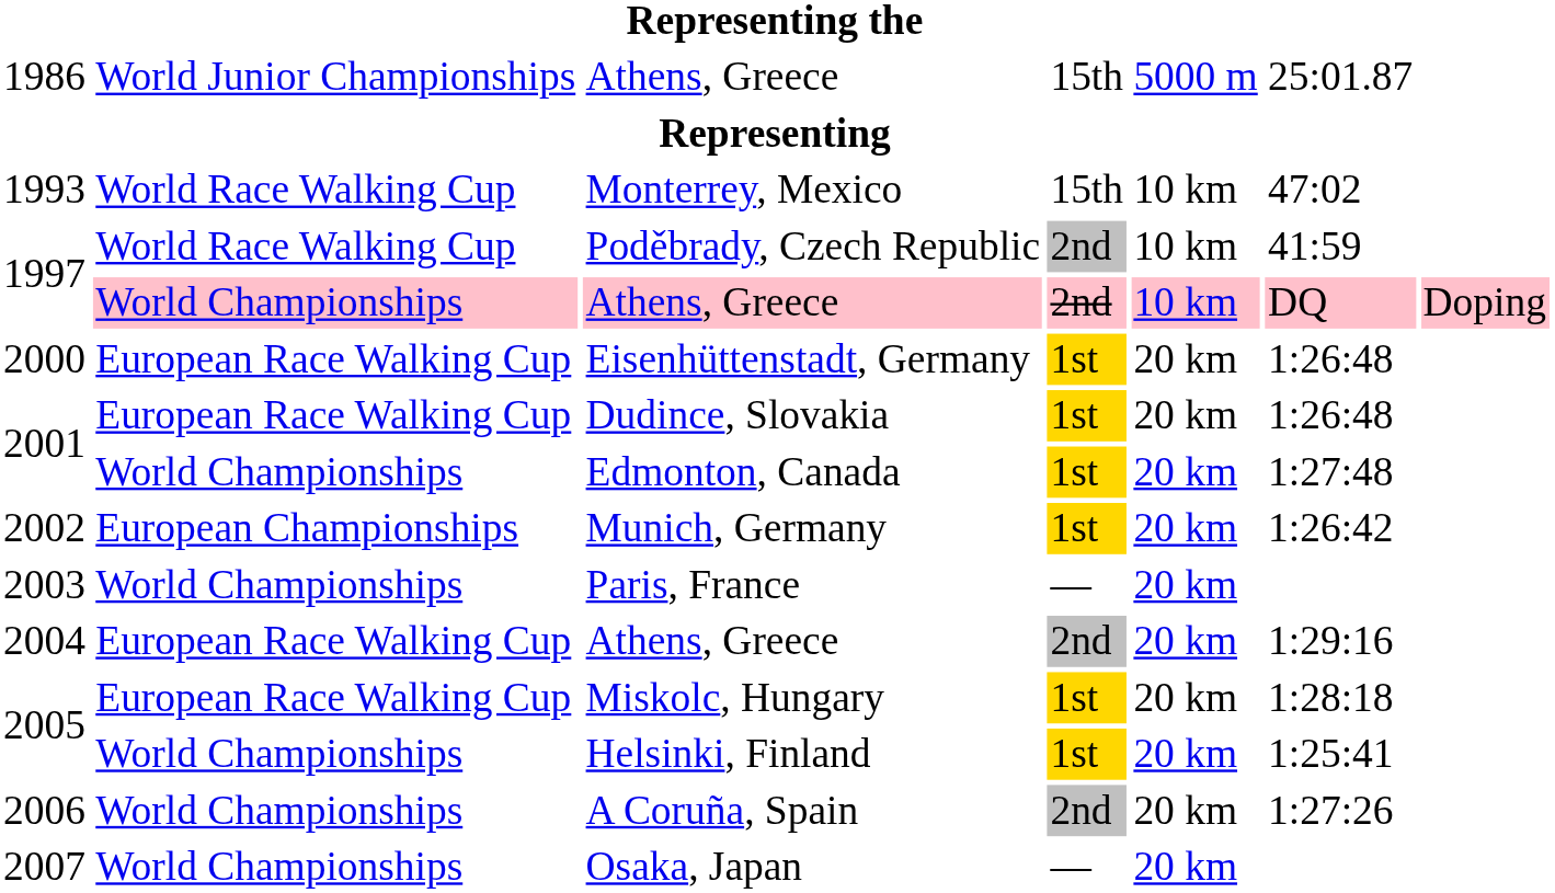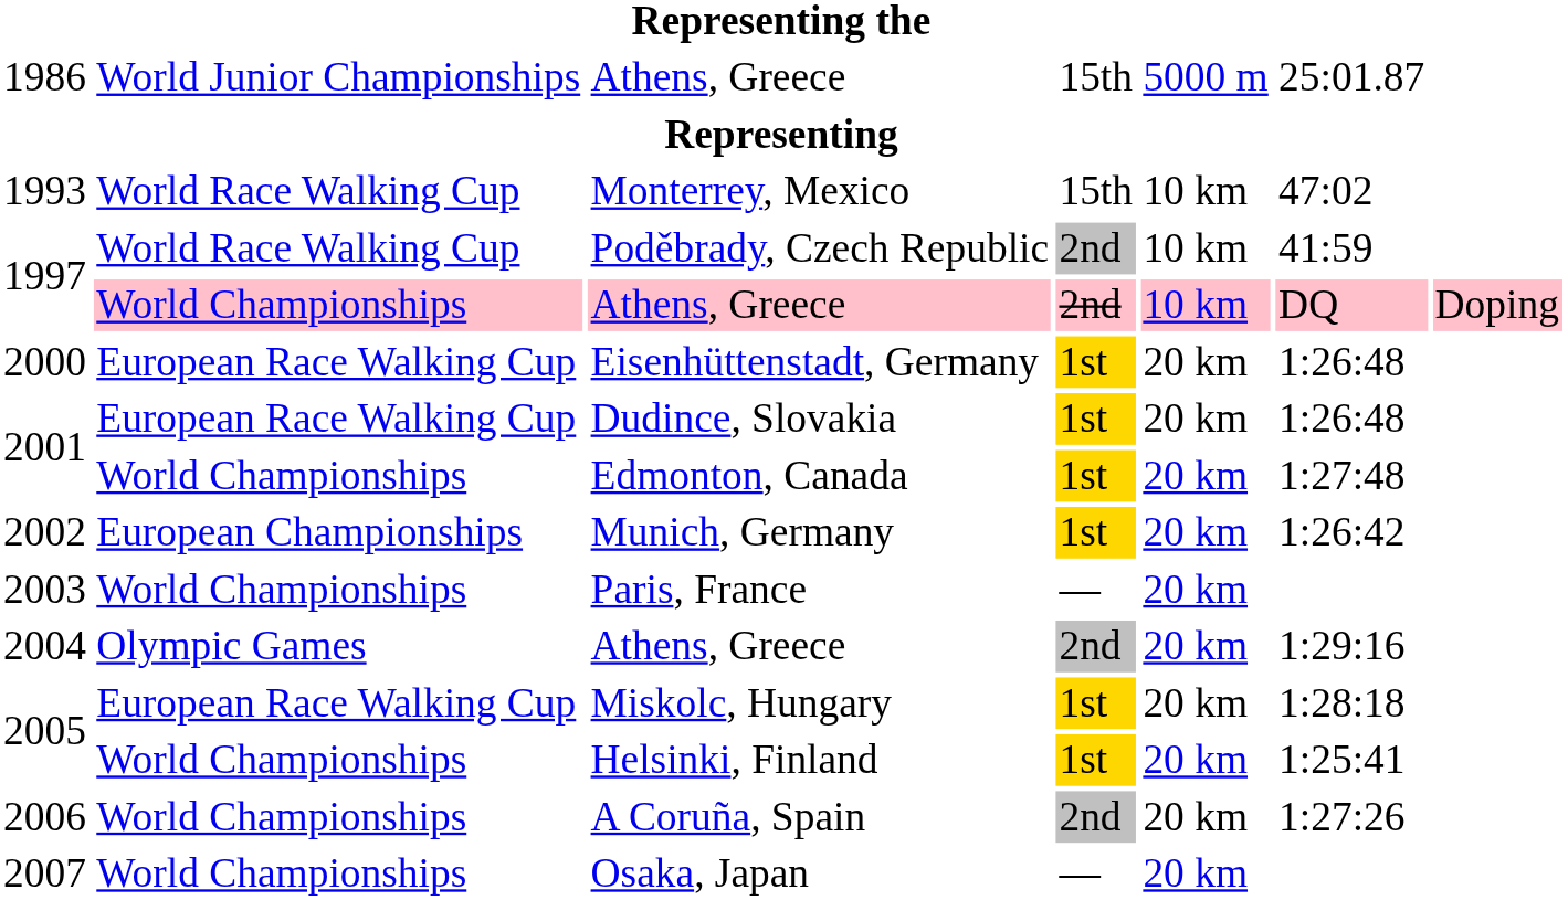 <table>
 <tr>
 <th colspan="7">Representing the </th>
 </tr>
 <tr>
 <td>1986</td>
 <td><a href='#'>World Junior Championships</a></td>
 <td><a href='#'>Athens</a>, Greece</td>
 <td>15th</td>
 <td><a href='#'>5000 m</a></td>
 <td>25:01.87</td>
 </tr>
 <tr>
 <th colspan="7">Representing </th>
 </tr>
 <tr>
 <td>1993</td>
 <td><a href='#'>World Race Walking Cup</a></td>
 <td><a href='#'>Monterrey</a>, Mexico</td>
 <td>15th</td>
 <td>10 km</td>
 <td>47:02</td>
 </tr>
 <tr>
 <td rowspan=2>1997</td>
 <td><a href='#'>World Race Walking Cup</a></td>
 <td><a href='#'>Poděbrady</a>, Czech Republic</td>
 <td bgcolor="silver">2nd</td>
 <td>10 km</td>
 <td>41:59</td>
 </tr>
 <tr bgcolor=pink>
 <td><a href='#'>World Championships</a></td>
 <td><a href='#'>Athens</a>, Greece</td>
 <td><del>2nd </del></td>
 <td><a href='#'>10 km</a></td>
 <td>DQ</td>
 <td>Doping</td>
 </tr>
 <tr>
 <td>2000</td>
 <td><a href='#'>European Race Walking Cup</a></td>
 <td><a href='#'>Eisenhüttenstadt</a>, Germany</td>
 <td bgcolor="gold">1st</td>
 <td>20 km</td>
 <td>1:26:48</td>
 </tr>
 <tr>
 <td rowspan=2>2001</td>
 <td><a href='#'>European Race Walking Cup</a></td>
 <td><a href='#'>Dudince</a>, Slovakia</td>
 <td bgcolor="gold">1st</td>
 <td>20 km</td>
 <td>1:26:48</td>
 </tr>
 <tr>
 <td><a href='#'>World Championships</a></td>
 <td><a href='#'>Edmonton</a>, Canada</td>
 <td bgcolor="gold">1st</td>
 <td><a href='#'>20 km</a></td>
 <td>1:27:48</td>
 </tr>
 <tr>
 <td>2002</td>
 <td><a href='#'>European Championships</a></td>
 <td><a href='#'>Munich</a>, Germany</td>
 <td bgcolor="gold">1st</td>
 <td><a href='#'>20 km</a></td>
 <td>1:26:42</td>
 </tr>
 <tr>
 <td>2003</td>
 <td><a href='#'>World Championships</a></td>
 <td><a href='#'>Paris</a>, France</td>
 <td>—</td>
 <td><a href='#'>20 km</a></td>
 <td></td>
 </tr>
 <tr>
 <td>2004</td>
-<td><a href='#'>European Race Walking Cup</a></td>
+<td><a href='#'>Olympic Games</a></td>
 <td><a href='#'>Athens</a>, Greece</td>
 <td bgcolor="silver">2nd</td>
 <td><a href='#'>20 km</a></td>
 <td>1:29:16</td>
 </tr>
 <tr>
 <td rowspan=2>2005</td>
 <td><a href='#'>European Race Walking Cup</a></td>
 <td><a href='#'>Miskolc</a>, Hungary</td>
 <td bgcolor="gold">1st</td>
 <td>20 km</td>
 <td>1:28:18</td>
 </tr>
 <tr>
 <td><a href='#'>World Championships</a></td>
 <td><a href='#'>Helsinki</a>, Finland</td>
 <td bgcolor="gold">1st</td>
 <td><a href='#'>20 km</a></td>
 <td>1:25:41</td>
 </tr>
 <tr>
 <td>2006</td>
 <td><a href='#'>World Championships</a></td>
 <td><a href='#'>A Coruña</a>, Spain</td>
 <td bgcolor="silver">2nd</td>
 <td>20 km</td>
 <td>1:27:26</td>
 </tr>
 <tr>
 <td>2007</td>
 <td><a href='#'>World Championships</a></td>
 <td><a href='#'>Osaka</a>, Japan</td>
 <td>—</td>
 <td><a href='#'>20 km</a></td>
 <td></td>
 </tr>
 </table>
